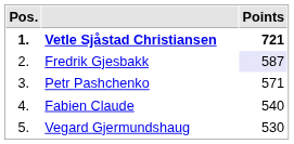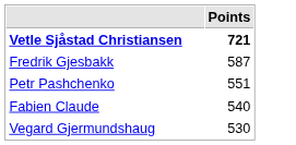 <table cellspacing="1" cellpadding="3" style="border:1px solid #AAAAAA;font-size:90%">
 <tr bgcolor="#E4E4E4">
-<th style="border-bottom:1px solid #AAAAAA" width=10>Pos.</th>
 <th style="border-bottom:1px solid #AAAAAA" width=200></th>
 <th style="border-bottom:1px solid #AAAAAA" width=20>Points</th>
 </tr>
 <tr>
-<td align="center"><strong>1.</strong></td>
 <td> <strong><a href='#'>Vetle Sjåstad Christiansen</a></strong></td>
 <td align="right"><strong>721</strong></td>
 </tr>
 <tr>
-<td align="center">2.</td>
 <td> <a href='#'>Fredrik Gjesbakk</a></td>
-<td align="right" style="background: lavender;">587</td>
+<td align="right">587</td>
 </tr>
 <tr>
-<td align="center">3.</td>
 <td> <a href='#'>Petr Pashchenko</a></td>
-<td align="right">571</td>
+<td align="right">551</td>
 </tr>
 <tr>
-<td align="center">4.</td>
 <td> <a href='#'>Fabien Claude</a></td>
 <td align="right">540</td>
 </tr>
 <tr>
-<td align="center">5.</td>
 <td> <a href='#'>Vegard Gjermundshaug</a></td>
 <td align="right">530</td>
 </tr>
 </table>
